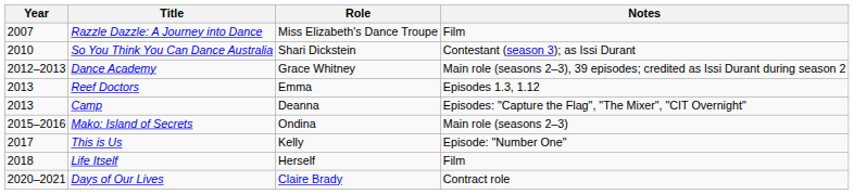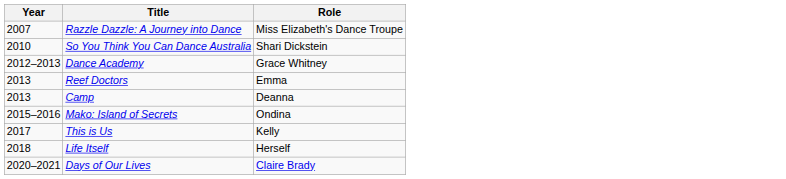 <table class="wikitable sortable">
 <tr>
 <th>Year</th>
 <th>Title</th>
 <th>Role</th>
-<th class="unsortable">Notes</th>
 </tr>
 <tr>
 <td>2007</td>
 <td><em><a href='#'>Razzle Dazzle: A Journey into Dance</a></em></td>
 <td>Miss Elizabeth's Dance Troupe</td>
-<td>Film</td>
 </tr>
 <tr>
 <td>2010</td>
 <td><em><a href='#'>So You Think You Can Dance Australia</a></em></td>
 <td>Shari Dickstein</td>
-<td>Contestant (<a href='#'>season 3</a>); as Issi Durant</td>
 </tr>
 <tr>
 <td>2012–2013</td>
 <td><em><a href='#'>Dance Academy</a></em></td>
 <td>Grace Whitney</td>
-<td>Main role (seasons 2–3), 39 episodes; credited as Issi Durant during season 2</td>
 </tr>
 <tr>
 <td>2013</td>
 <td><em><a href='#'>Reef Doctors</a></em></td>
 <td>Emma</td>
-<td>Episodes 1.3, 1.12</td>
 </tr>
 <tr>
 <td>2013</td>
 <td><em><a href='#'>Camp</a></em></td>
 <td>Deanna</td>
-<td>Episodes: "Capture the Flag", "The Mixer", "CIT Overnight"</td>
 </tr>
 <tr>
 <td>2015–2016</td>
 <td><em><a href='#'>Mako: Island of Secrets</a></em></td>
 <td>Ondina</td>
-<td>Main role (seasons 2–3)</td>
 </tr>
 <tr>
 <td>2017</td>
 <td><em><a href='#'>This is Us</a></em></td>
 <td>Kelly</td>
-<td>Episode: "Number One"</td>
 </tr>
 <tr>
 <td>2018</td>
 <td><em><a href='#'>Life Itself</a></em></td>
 <td>Herself</td>
-<td>Film</td>
 </tr>
 <tr>
 <td>2020–2021</td>
 <td><em><a href='#'>Days of Our Lives</a></em></td>
 <td><a href='#'>Claire Brady</a></td>
-<td>Contract role</td>
 </tr>
 </table>
